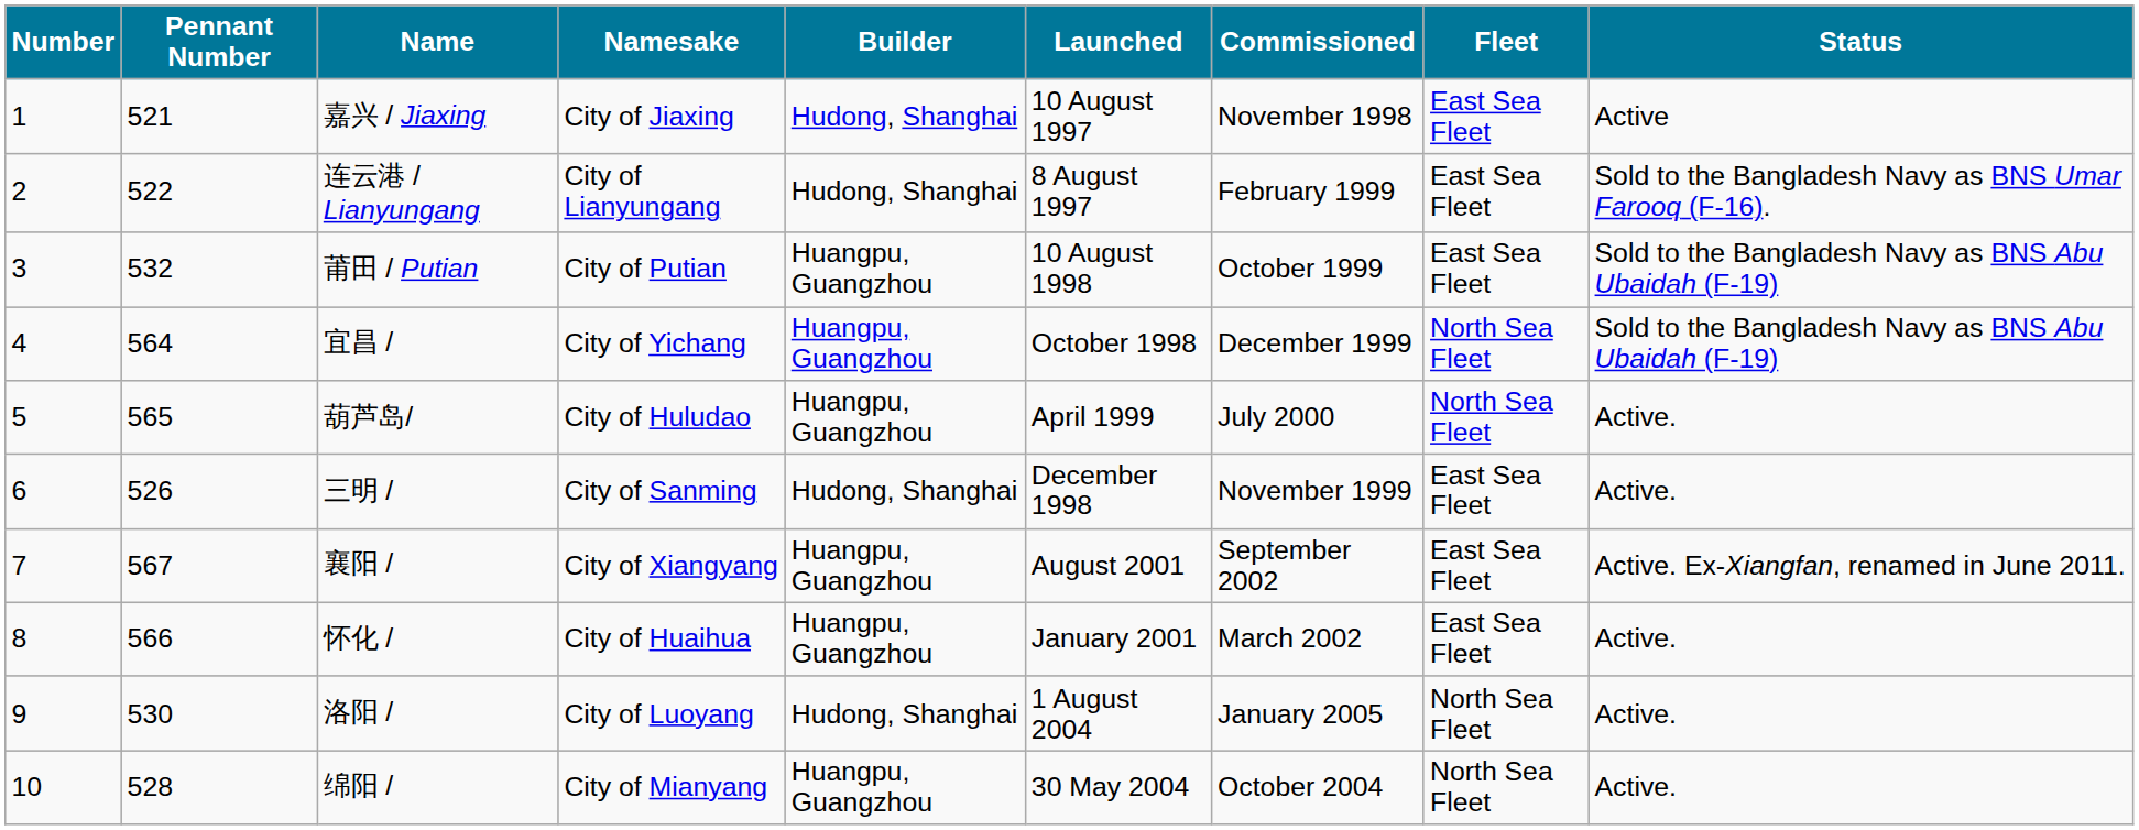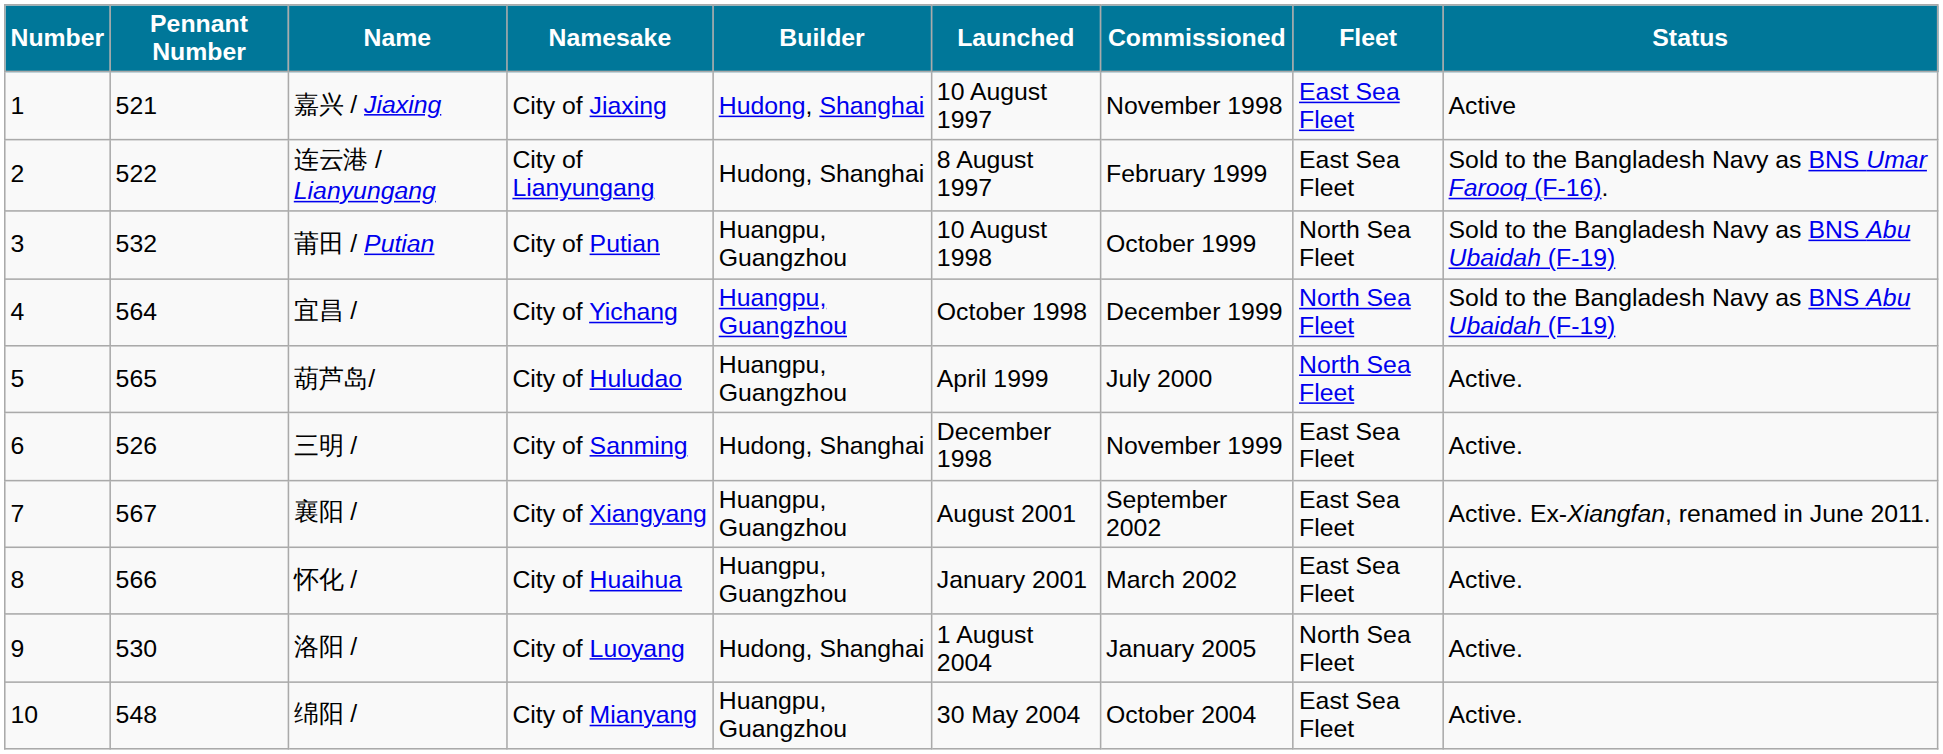 <table class="wikitable">
 <tr>
 <th style="background:#079;color:#fff;">Number</th>
 <th style="background:#079;color:#fff;">Pennant Number</th>
 <th style="background:#079;color:#fff;">Name</th>
 <th style="background:#079;color:#fff;">Namesake</th>
 <th style="background:#079;color:#fff;">Builder</th>
 <th style="background:#079;color:#fff;">Launched</th>
 <th style="background:#079;color:#fff;">Commissioned</th>
 <th style="background:#079;color:#fff;">Fleet</th>
 <th style="background:#079;color:#fff;">Status</th>
 </tr>
 <tr>
 <td>1</td>
 <td>521</td>
 <td>嘉兴 / <em><a href='#'>Jiaxing</a></em></td>
 <td>City of <a href='#'>Jiaxing</a></td>
 <td><a href='#'>Hudong</a>, <a href='#'>Shanghai</a></td>
 <td>10 August 1997 </td>
 <td>November 1998 </td>
 <td><a href='#'>East Sea Fleet</a></td>
 <td>Active </td>
 </tr>
 <tr>
 <td>2</td>
 <td>522</td>
 <td>连云港 / <em><a href='#'>Lianyungang</a></em></td>
 <td>City of <a href='#'>Lianyungang</a></td>
 <td>Hudong, Shanghai </td>
 <td>8 August 1997 </td>
 <td>February 1999 </td>
 <td>East Sea Fleet</td>
 <td>Sold to the Bangladesh Navy as <a href='#'>BNS <em>Umar Farooq</em> (F-16)</a>.</td>
 </tr>
 <tr>
 <td>3</td>
 <td>532</td>
 <td>莆田 / <em><a href='#'>Putian</a></em></td>
 <td>City of <a href='#'>Putian</a></td>
 <td>Huangpu, Guangzhou</td>
 <td>10 August 1998 </td>
 <td>October 1999 </td>
-<td>East Sea Fleet</td>
+<td>North Sea Fleet</td>
 <td>Sold to the Bangladesh Navy as <a href='#'>BNS <em>Abu Ubaidah</em> (F-19)</a></td>
 </tr>
 <tr>
 <td>4</td>
 <td>564</td>
 <td>宜昌 / </td>
 <td>City of <a href='#'>Yichang</a></td>
 <td><a href='#'>Huangpu, Guangzhou</a></td>
 <td>October 1998 </td>
 <td>December 1999 </td>
 <td><a href='#'>North Sea Fleet</a></td>
 <td>Sold to the Bangladesh Navy as <a href='#'>BNS <em>Abu Ubaidah</em> (F-19)</a></td>
 </tr>
 <tr>
 <td>5</td>
 <td>565</td>
 <td>葫芦岛/ </td>
 <td>City of <a href='#'>Huludao</a></td>
 <td>Huangpu, Guangzhou</td>
 <td>April 1999 </td>
 <td>July 2000</td>
 <td><a href='#'>North Sea Fleet</a></td>
 <td>Active.</td>
 </tr>
 <tr>
 <td>6</td>
 <td>526</td>
 <td>三明 / </td>
 <td>City of <a href='#'>Sanming</a></td>
 <td>Hudong, Shanghai </td>
 <td>December 1998</td>
 <td>November 1999 </td>
 <td>East Sea Fleet</td>
 <td>Active.</td>
 </tr>
 <tr>
 <td>7</td>
 <td>567</td>
 <td>襄阳 / </td>
 <td>City of <a href='#'>Xiangyang</a></td>
 <td>Huangpu, Guangzhou</td>
 <td>August 2001 </td>
 <td>September 2002 </td>
 <td>East Sea Fleet</td>
 <td>Active. Ex-<em>Xiangfan</em>, renamed in June 2011.</td>
 </tr>
 <tr>
 <td>8</td>
 <td>566</td>
 <td>怀化 / </td>
 <td>City of <a href='#'>Huaihua</a></td>
 <td>Huangpu, Guangzhou</td>
 <td>January 2001 </td>
 <td>March 2002 </td>
 <td>East Sea Fleet</td>
 <td>Active.</td>
 </tr>
 <tr>
 <td>9</td>
 <td>530</td>
 <td>洛阳 / </td>
 <td>City of <a href='#'>Luoyang</a></td>
 <td>Hudong, Shanghai</td>
 <td>1 August 2004</td>
 <td>January 2005 </td>
 <td>North Sea Fleet</td>
 <td>Active.</td>
 </tr>
 <tr>
 <td>10</td>
-<td>528</td>
+<td>548</td>
 <td>绵阳 / </td>
 <td>City of <a href='#'>Mianyang</a></td>
 <td>Huangpu, Guangzhou</td>
 <td>30 May 2004</td>
 <td>October 2004 </td>
-<td>North Sea Fleet</td>
+<td>East Sea Fleet</td>
 <td>Active.</td>
 </tr>
 </table>
